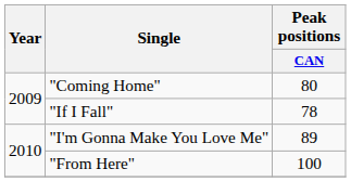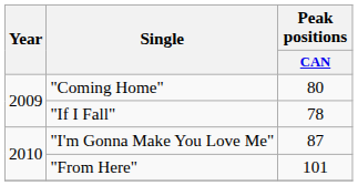 <table class="wikitable" style="text-align:center;">
 <tr>
 <th rowspan="2">Year</th>
 <th rowspan="2">Single</th>
 <th>Peak positions</th>
 </tr>
 <tr style="font-size:smaller;">
 <th width="65"><a href='#'>CAN</a></th>
 </tr>
 <tr>
 <td rowspan="2">2009</td>
 <td align="left">"Coming Home"</td>
 <td>80</td>
 </tr>
 <tr>
 <td align="left">"If I Fall"</td>
 <td>78</td>
 </tr>
 <tr>
 <td rowspan="2">2010</td>
 <td align="left">"I'm Gonna Make You Love Me"</td>
-<td>89</td>
+<td>87</td>
 </tr>
 <tr>
 <td align="left">"From Here"</td>
-<td>100</td>
+<td>101</td>
 </tr>
 <tr>
 </tr>
 </table>
